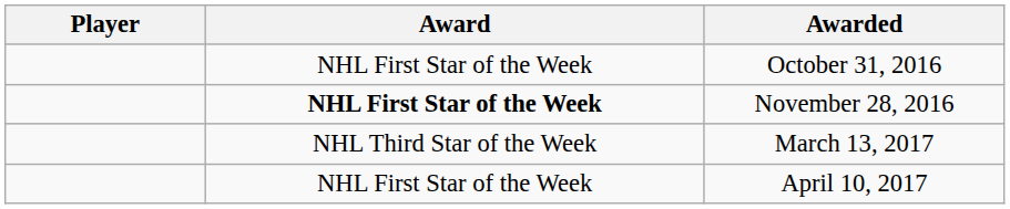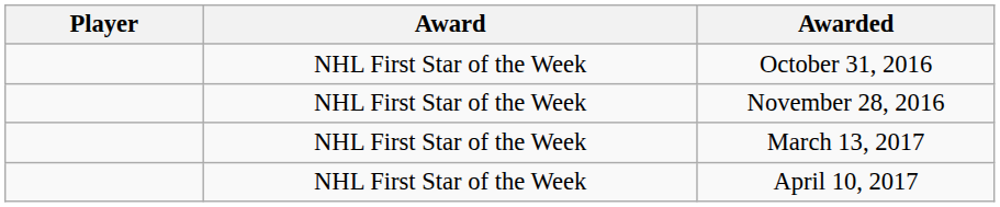 <table class="wikitable sortable" style="width:40em; text-align:center;">
 <tr>
 <th style="width:20%;">Player</th>
 <th style="width:50%;">Award</th>
 <th style="width:30%;" data-sort-type="date">Awarded</th>
 </tr>
 <tr align=center>
 <td></td>
 <td>NHL First Star of the Week</td>
 <td>October 31, 2016</td>
 </tr>
 <tr>
 <td></td>
-<td><strong>NHL First Star of the Week</strong></td>
+<td>NHL First Star of the Week</td>
 <td>November 28, 2016</td>
 </tr>
 <tr>
 <td></td>
-<td>NHL Third Star of the Week</td>
+<td>NHL First Star of the Week</td>
 <td>March 13, 2017</td>
 </tr>
 <tr>
 <td></td>
 <td>NHL First Star of the Week</td>
 <td>April 10, 2017</td>
 </tr>
 </table>
